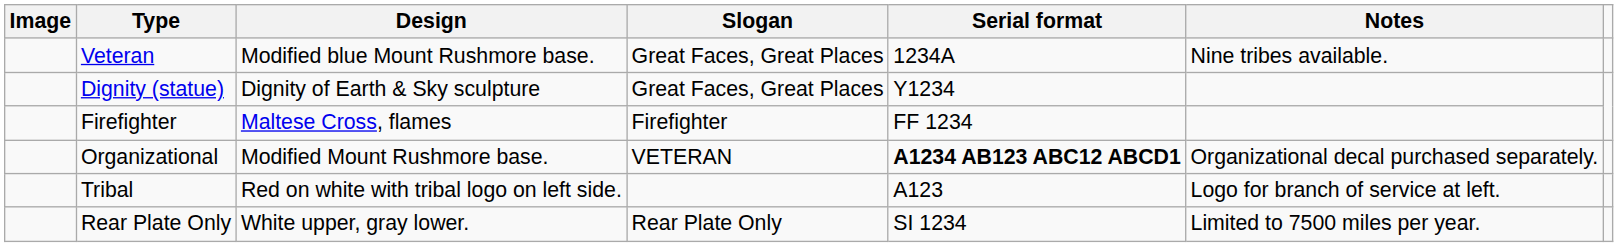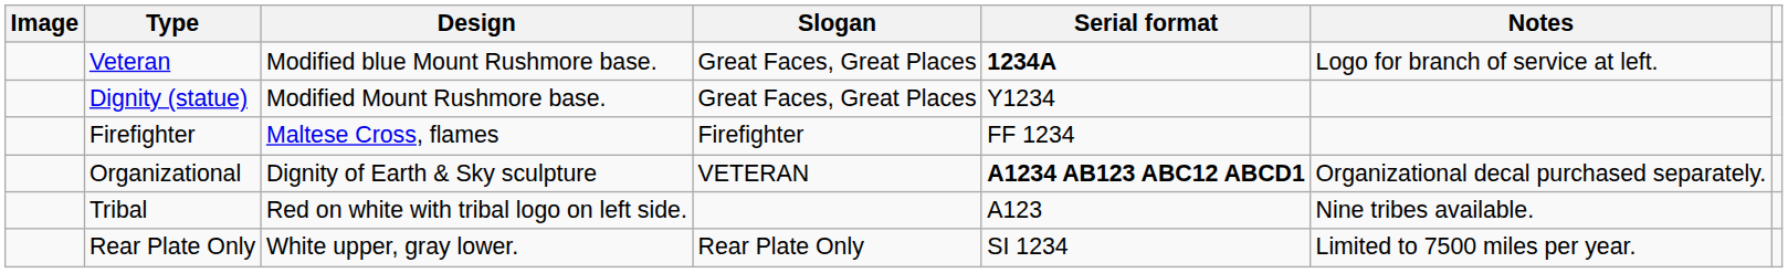 <table class=wikitable>
 <tr>
 <th>Image</th>
 <th>Type</th>
 <th>Design</th>
 <th>Slogan</th>
 <th>Serial format</th>
 <th>Notes</th>
 </tr>
 <tr>
 <td></td>
 <td><a href='#'>Veteran</a></td>
 <td>Modified blue Mount Rushmore base.</td>
 <td>Great Faces, Great Places</td>
-<td>1234A</td>
-<td>Nine tribes available.</td>
+<td><strong>1234A</strong></td>
+<td>Logo for branch of service at left.</td>
 <td></td>
 </tr>
 <tr>
 <td></td>
 <td><a href='#'>Dignity (statue)</a></td>
-<td>Dignity of Earth & Sky sculpture</td>
+<td>Modified Mount Rushmore base.</td>
 <td>Great Faces, Great Places</td>
 <td>Y1234</td>
 <td></td>
 </tr>
 <tr>
 <td></td>
 <td>Firefighter</td>
 <td><a href='#'>Maltese Cross</a>, flames</td>
 <td>Firefighter</td>
 <td>FF 1234</td>
 <td></td>
 </tr>
 <tr>
 <td></td>
 <td>Organizational</td>
-<td>Modified Mount Rushmore base.</td>
+<td>Dignity of Earth & Sky sculpture</td>
 <td>VETERAN</td>
 <td><strong>A1234 AB123 ABC12 ABCD1</strong></td>
 <td>Organizational decal purchased separately.</td>
 <td></td>
 </tr>
 <tr>
 <td></td>
 <td>Tribal</td>
 <td>Red on white with tribal logo on left side.</td>
 <td></td>
 <td>A123</td>
-<td>Logo for branch of service at left.</td>
+<td>Nine tribes available.</td>
 <td></td>
 </tr>
 <tr>
 <td></td>
 <td>Rear Plate Only</td>
 <td>White upper, gray lower.</td>
 <td>Rear Plate Only</td>
 <td>SI 1234</td>
 <td>Limited to 7500 miles per year.</td>
 </tr>
 </table>
